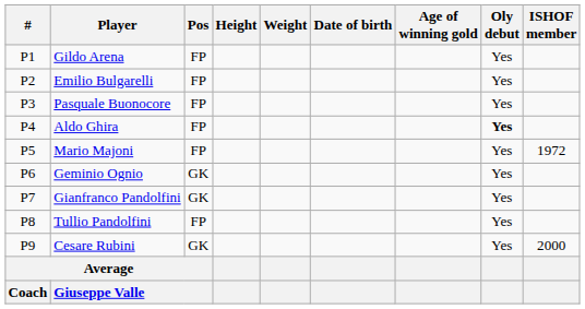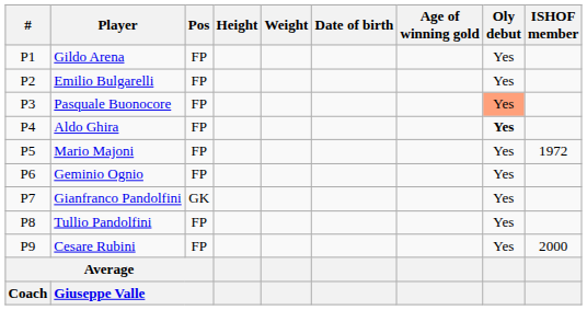 <table class="wikitable sortable" style="text-align: center; font-size: 85%; margin-left: 1em;">
 <tr>
 <th>#</th>
 <th>Player</th>
 <th>Pos</th>
 <th>Height</th>
 <th>Weight</th>
 <th>Date of birth</th>
 <th>Age of<br>winning gold</th>
 <th>Oly<br>debut</th>
 <th>ISHOF<br>member</th>
 </tr>
 <tr>
 <td>P1</td>
 <td style="text-align: left;" data-sort-value="Arena, Gildo"><a href='#'>Gildo Arena</a></td>
 <td>FP</td>
 <td style="text-align: left;"></td>
 <td style="text-align: right;"></td>
 <td style="text-align: right;"></td>
 <td style="text-align: left;"></td>
 <td>Yes</td>
 <td></td>
 </tr>
 <tr>
 <td>P2</td>
 <td style="text-align: left;" data-sort-value="Bulgarelli, Emilio"><a href='#'>Emilio Bulgarelli</a></td>
 <td>FP</td>
 <td style="text-align: left;"></td>
 <td style="text-align: right;"></td>
 <td style="text-align: right;"></td>
 <td style="text-align: left;"></td>
 <td>Yes</td>
 <td></td>
 </tr>
 <tr>
 <td>P3</td>
 <td style="text-align: left;" data-sort-value="Buonocore, Pasquale"><a href='#'>Pasquale Buonocore</a></td>
 <td>FP</td>
 <td style="text-align: left;"></td>
 <td style="text-align: right;"></td>
 <td style="text-align: right;"></td>
 <td style="text-align: left;"></td>
-<td>Yes</td>
+<td style="background: lightsalmon;">Yes</td>
 <td></td>
 </tr>
 <tr>
 <td>P4</td>
 <td style="text-align: left;" data-sort-value="Ghira, Aldo"><a href='#'>Aldo Ghira</a></td>
 <td>FP</td>
 <td style="text-align: left;"></td>
 <td style="text-align: right;"></td>
 <td style="text-align: right;"></td>
 <td style="text-align: left;"></td>
 <td><strong>Yes</strong></td>
 <td></td>
 </tr>
 <tr>
 <td>P5</td>
 <td style="text-align: left;" data-sort-value="Majoni, Mario"><a href='#'>Mario Majoni</a></td>
 <td>FP</td>
 <td style="text-align: left;"></td>
 <td style="text-align: right;"></td>
 <td style="text-align: right;"></td>
 <td style="text-align: left;"></td>
 <td>Yes</td>
 <td>1972</td>
 </tr>
 <tr>
 <td>P6</td>
 <td style="text-align: left;" data-sort-value="Ognio, Geminio"><a href='#'>Geminio Ognio</a></td>
-<td>GK</td>
+<td>FP</td>
 <td style="text-align: left;"></td>
 <td style="text-align: right;"></td>
 <td style="text-align: right;"></td>
 <td style="text-align: left;"></td>
 <td>Yes</td>
 <td></td>
 </tr>
 <tr>
 <td>P7</td>
 <td style="text-align: left;" data-sort-value="Pandolfini, Gianfranco"><a href='#'>Gianfranco Pandolfini</a></td>
 <td>GK</td>
 <td style="text-align: left;"></td>
 <td style="text-align: right;"></td>
 <td style="text-align: right;"></td>
 <td style="text-align: left;"></td>
 <td>Yes</td>
 <td></td>
 </tr>
 <tr>
 <td>P8</td>
 <td style="text-align: left;" data-sort-value="Pandolfini, Tullio"><a href='#'>Tullio Pandolfini</a></td>
 <td>FP</td>
 <td style="text-align: left;"></td>
 <td style="text-align: right;"></td>
 <td style="text-align: right;"></td>
 <td style="text-align: left;"></td>
 <td>Yes</td>
 <td></td>
 </tr>
 <tr>
 <td>P9</td>
 <td style="text-align: left;" data-sort-value="Rubini, Cesare"><a href='#'>Cesare Rubini</a></td>
-<td>GK</td>
+<td>FP</td>
 <td style="text-align: left;"></td>
 <td style="text-align: right;"></td>
 <td style="text-align: right;"></td>
 <td style="text-align: left;"></td>
 <td>Yes</td>
 <td>2000</td>
 </tr>
 <tr>
 <th colspan="3">Average</th>
 <th style="text-align: left;"></th>
 <th style="text-align: right;"></th>
 <th style="text-align: right;"></th>
 <th style="text-align: left;"></th>
 <th></th>
 <th></th>
 </tr>
 <tr>
 <th>Coach</th>
 <th colspan="2" style="text-align: left;"><a href='#'>Giuseppe Valle</a></th>
 <th></th>
 <th></th>
 <th style="text-align: right;"></th>
 <th style="text-align: left;"></th>
 <th></th>
 <th></th>
 </tr>
 </table>
